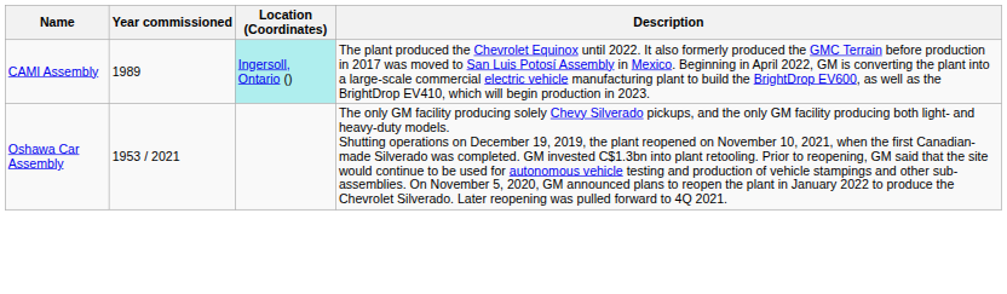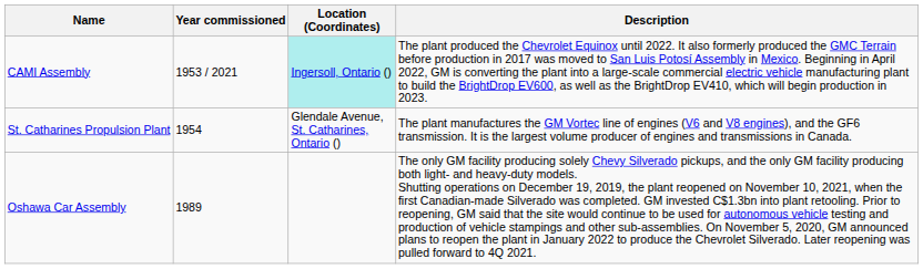 <table class="wikitable">
 <tr>
 <th>Name</th>
 <th style="white-space:nowrap">Year commissioned</th>
 <th>Location (Coordinates)</th>
 <th>Description</th>
 </tr>
 <tr>
 <td style="white-space:nowrap"><a href='#'>CAMI Assembly</a></td>
-<td>1989</td>
+<td>1953 / 2021</td>
 <td style="background: paleturquoise;"><a href='#'>Ingersoll, Ontario</a> ()</td>
 <td>The plant produced the <a href='#'>Chevrolet Equinox</a> until 2022. It also formerly produced the <a href='#'>GMC Terrain</a> before production in 2017 was moved to <a href='#'>San Luis Potosí Assembly</a> in <a href='#'>Mexico</a>. Beginning in April 2022, GM is converting the plant into a large-scale commercial <a href='#'>electric vehicle</a> manufacturing plant to build the <a href='#'>BrightDrop EV600</a>, as well as the BrightDrop EV410, which will begin production in 2023.</td>
 </tr>
 <tr>
+<td style="white-space:nowrap"><a href='#'>St. Catharines Propulsion Plant</a></td>
+<td>1954</td>
+<td>Glendale Avenue, <a href='#'>St. Catharines, Ontario</a> ()</td>
+<td>The plant manufactures the <a href='#'>GM Vortec</a> line of engines (<a href='#'>V6</a> and <a href='#'>V8 engines</a>), and the GF6 transmission. It is the largest volume producer of engines and transmissions in Canada.</td>
+</tr>
+<tr>
 <td><a href='#'>Oshawa Car Assembly</a></td>
-<td>1953 / 2021</td>
+<td>1989</td>
 <td></td>
 <td>The only GM facility producing solely <a href='#'>Chevy Silverado</a> pickups, and the only GM facility producing both light- and heavy-duty models.<br>Shutting operations on December 19, 2019, the plant reopened on November 10, 2021, when the first Canadian-made Silverado was completed. GM invested C$1.3bn into plant retooling. Prior to reopening, GM said that the site would continue to be used for <a href='#'>autonomous vehicle</a> testing and production of vehicle stampings and other sub-assemblies. On November 5, 2020, GM announced plans to reopen the plant in January 2022 to produce the Chevrolet Silverado. Later reopening was pulled forward to 4Q 2021.</td>
 </tr>
 </table>
